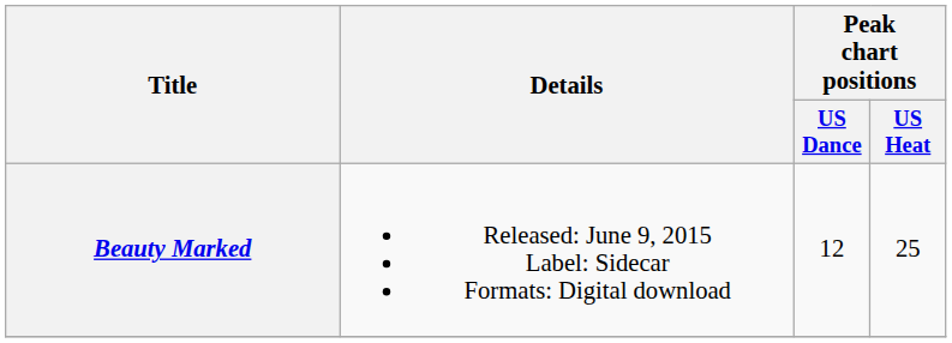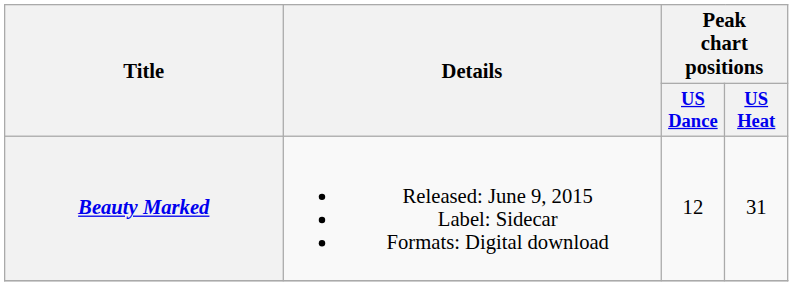 <table class="wikitable plainrowheaders" style="text-align:center;">
 <tr>
 <th rowspan="2" style="width:14em;">Title</th>
 <th rowspan="2" style="width:19em;">Details</th>
 <th colspan="2">Peak<br>chart<br>positions</th>
 </tr>
 <tr>
 <th scope="col" style="width:3em;font-size:90%;"><a href='#'>US<br>Dance</a><br></th>
 <th scope="col" style="width:3em;font-size:90%;"><a href='#'>US<br>Heat</a><br></th>
 </tr>
 <tr>
 <th scope="row"><em><a href='#'>Beauty Marked</a></em></th>
 <td><br><ul><li>Released: June 9, 2015</li><li>Label: Sidecar</li><li>Formats: Digital download</li></ul></td>
 <td>12</td>
-<td>25</td>
+<td>31</td>
 </tr>
 <tr>
 </tr>
 </table>
